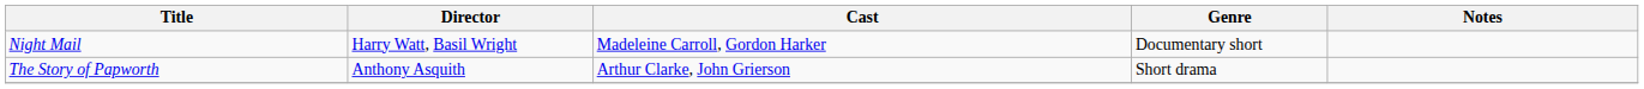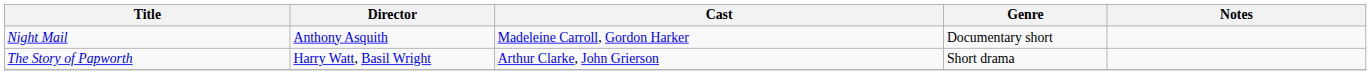 <table class="wikitable" style="width:100%;">
 <tr>
 <th style="width:21%;">Title</th>
 <th style="width:15%;">Director</th>
 <th style="width:33%;">Cast</th>
 <th style="width:12%;">Genre</th>
 <th style="width:19%;">Notes</th>
 </tr>
 <tr>
 <td><em><a href='#'>Night Mail</a></em></td>
-<td><a href='#'>Harry Watt</a>, <a href='#'>Basil Wright</a></td>
+<td><a href='#'>Anthony Asquith</a></td>
 <td><a href='#'>Madeleine Carroll</a>, <a href='#'>Gordon Harker</a></td>
 <td>Documentary short</td>
 <td></td>
 </tr>
 <tr>
 <td><em><a href='#'>The Story of Papworth</a></em></td>
-<td><a href='#'>Anthony Asquith</a></td>
+<td><a href='#'>Harry Watt</a>, <a href='#'>Basil Wright</a></td>
 <td><a href='#'>Arthur Clarke</a>, <a href='#'>John Grierson</a></td>
 <td>Short drama</td>
 <td></td>
 </tr>
 <tr>
 </tr>
 </table>
